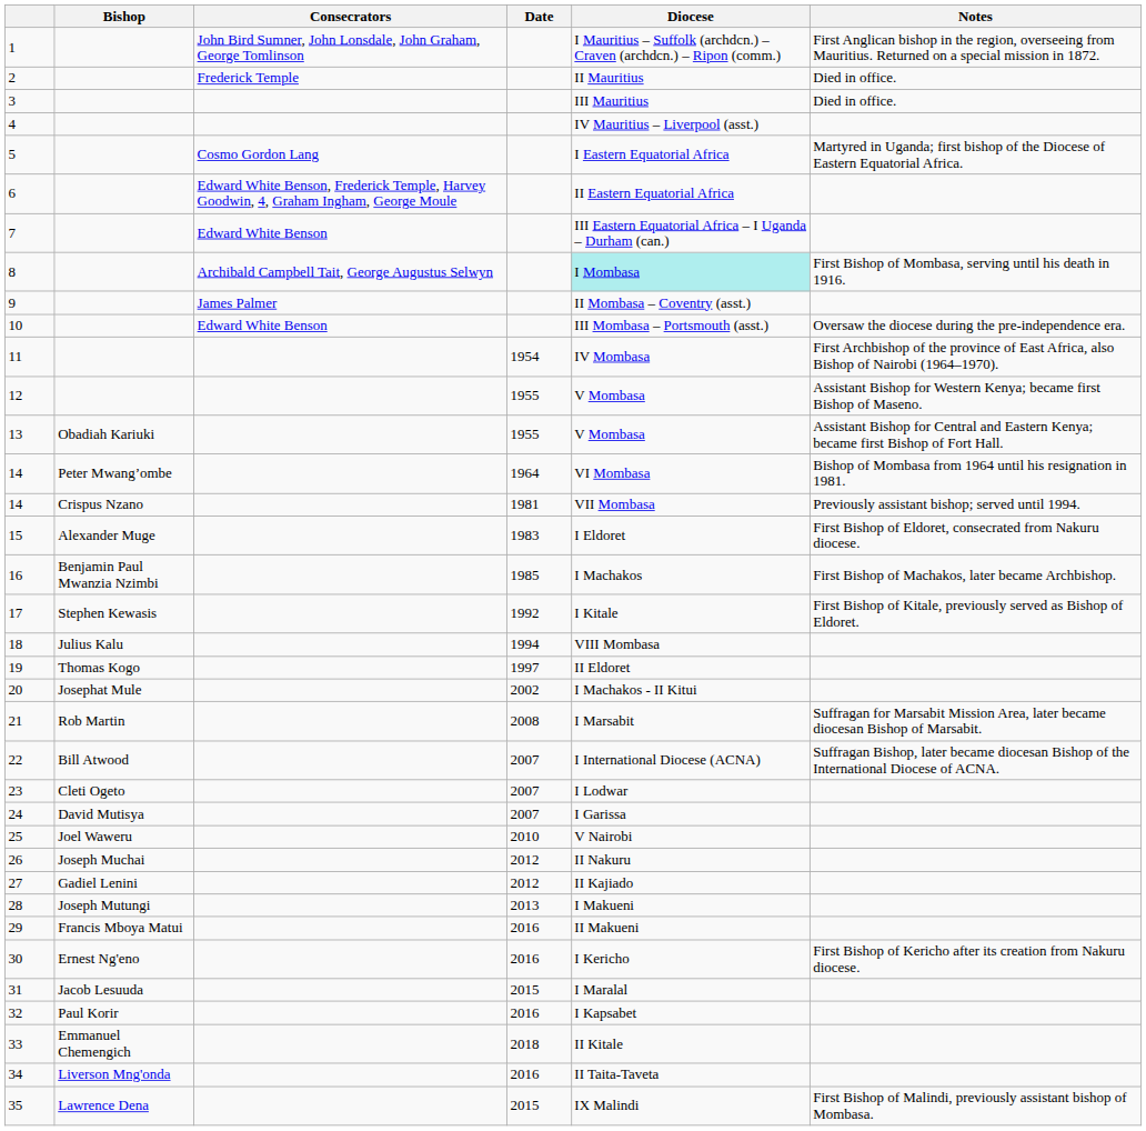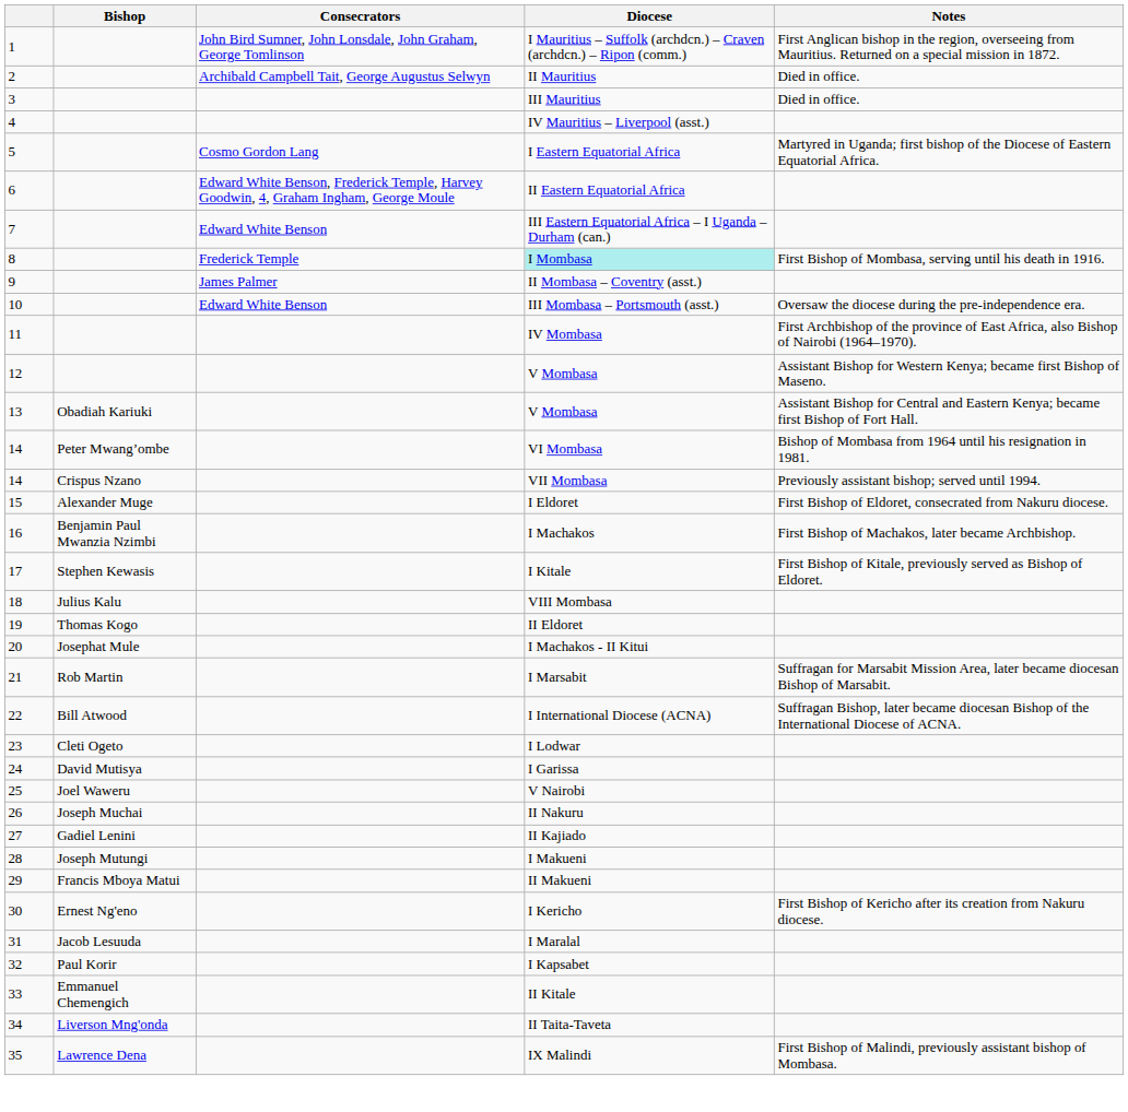 <table class="wikitable" style="width:100%">
 <tr>
 <th scope="col" style="width:3em"></th>
 <th scope="col">Bishop</th>
 <th scope="col">Consecrators</th>
-<th scope="col" style="width:4em">Date</th>
 <th scope="col">Diocese</th>
 <th scope="col">Notes</th>
 </tr>
 <tr>
 <td>1</td>
 <td></td>
 <td><a href='#'>John Bird Sumner</a>, <a href='#'>John Lonsdale</a>, <a href='#'>John Graham</a>, <a href='#'>George Tomlinson</a></td>
-<td></td>
 <td>I <a href='#'>Mauritius</a> – <a href='#'>Suffolk</a> (archdcn.) – <a href='#'>Craven</a> (archdcn.) – <a href='#'>Ripon</a> (comm.)</td>
 <td>First Anglican bishop in the region, overseeing from Mauritius. Returned on a special mission in 1872.</td>
 </tr>
 <tr>
 <td>2</td>
 <td></td>
-<td><a href='#'>Frederick Temple</a></td>
-<td></td>
+<td><a href='#'>Archibald Campbell Tait</a>, <a href='#'>George Augustus Selwyn</a></td>
 <td>II <a href='#'>Mauritius</a></td>
 <td>Died in office.</td>
 </tr>
 <tr>
 <td>3</td>
-<td></td>
 <td></td>
 <td></td>
 <td>III <a href='#'>Mauritius</a></td>
 <td>Died in office.</td>
 </tr>
 <tr>
 <td>4</td>
 <td></td>
 <td></td>
-<td></td>
 <td>IV <a href='#'>Mauritius</a> – <a href='#'>Liverpool</a> (asst.)</td>
 <td></td>
 </tr>
 <tr>
 <td>5</td>
 <td></td>
 <td><a href='#'>Cosmo Gordon Lang</a></td>
-<td></td>
 <td>I <a href='#'>Eastern Equatorial Africa</a></td>
 <td>Martyred in Uganda; first bishop of the Diocese of Eastern Equatorial Africa.</td>
 </tr>
 <tr>
 <td>6</td>
 <td></td>
 <td><a href='#'>Edward White Benson</a>, <a href='#'>Frederick Temple</a>, <a href='#'>Harvey Goodwin</a>, <a href='#'>4</a>, <a href='#'>Graham Ingham</a>, <a href='#'>George Moule</a></td>
-<td></td>
 <td>II <a href='#'>Eastern Equatorial Africa</a></td>
 <td></td>
 </tr>
 <tr>
 <td>7</td>
 <td></td>
 <td><a href='#'>Edward White Benson</a></td>
-<td></td>
 <td>III <a href='#'>Eastern Equatorial Africa</a> – I <a href='#'>Uganda</a> – <a href='#'>Durham</a> (can.)</td>
 <td></td>
 </tr>
 <tr>
 <td>8</td>
 <td></td>
-<td><a href='#'>Archibald Campbell Tait</a>, <a href='#'>George Augustus Selwyn</a></td>
-<td></td>
+<td><a href='#'>Frederick Temple</a></td>
 <td style="background: paleturquoise;">I <a href='#'>Mombasa</a></td>
 <td>First Bishop of Mombasa, serving until his death in 1916.</td>
 </tr>
 <tr>
 <td>9</td>
 <td></td>
 <td><a href='#'>James Palmer</a></td>
-<td></td>
 <td>II <a href='#'>Mombasa</a> – <a href='#'>Coventry</a> (asst.)</td>
 <td></td>
 </tr>
 <tr>
 <td>10</td>
 <td></td>
 <td><a href='#'>Edward White Benson</a></td>
-<td></td>
 <td>III <a href='#'>Mombasa</a> – <a href='#'>Portsmouth</a> (asst.)</td>
 <td>Oversaw the diocese during the pre-independence era.</td>
 </tr>
 <tr>
 <td>11</td>
 <td></td>
 <td></td>
-<td>1954</td>
 <td>IV <a href='#'>Mombasa</a></td>
 <td>First Archbishop of the province of East Africa, also Bishop of Nairobi (1964–1970).</td>
 </tr>
 <tr>
 <td>12</td>
 <td></td>
 <td></td>
-<td>1955</td>
 <td>V <a href='#'>Mombasa</a></td>
 <td>Assistant Bishop for Western Kenya; became first Bishop of Maseno.</td>
 </tr>
 <tr>
 <td>13</td>
 <td>Obadiah Kariuki</td>
 <td></td>
-<td>1955</td>
 <td>V <a href='#'>Mombasa</a></td>
 <td>Assistant Bishop for Central and Eastern Kenya; became first Bishop of Fort Hall.</td>
 </tr>
 <tr>
 <td>14</td>
 <td>Peter Mwang’ombe</td>
 <td></td>
-<td>1964</td>
 <td>VI <a href='#'>Mombasa</a></td>
 <td>Bishop of Mombasa from 1964 until his resignation in 1981.</td>
 </tr>
 <tr>
 <td>14</td>
 <td>Crispus Nzano</td>
 <td></td>
-<td>1981</td>
 <td>VII <a href='#'>Mombasa</a></td>
 <td>Previously assistant bishop; served until 1994.</td>
 </tr>
 <tr>
 <td>15</td>
 <td>Alexander Muge</td>
 <td></td>
-<td>1983</td>
 <td>I Eldoret</td>
 <td>First Bishop of Eldoret, consecrated from Nakuru diocese.</td>
 </tr>
 <tr>
 <td>16</td>
 <td>Benjamin Paul Mwanzia Nzimbi</td>
 <td></td>
-<td>1985</td>
 <td>I Machakos</td>
 <td>First Bishop of Machakos, later became Archbishop.</td>
 </tr>
 <tr>
 <td>17</td>
 <td>Stephen Kewasis</td>
 <td></td>
-<td>1992</td>
 <td>I Kitale</td>
 <td>First Bishop of Kitale, previously served as Bishop of Eldoret.</td>
 </tr>
 <tr>
 <td>18</td>
 <td>Julius Kalu</td>
 <td></td>
-<td>1994</td>
 <td>VIII Mombasa</td>
 <td></td>
 </tr>
 <tr>
 <td>19</td>
 <td>Thomas Kogo</td>
 <td></td>
-<td>1997</td>
 <td>II Eldoret</td>
 <td></td>
 </tr>
 <tr>
 <td>20</td>
 <td>Josephat Mule</td>
 <td></td>
-<td>2002</td>
 <td>I Machakos - II Kitui</td>
 <td></td>
 </tr>
 <tr>
 <td>21</td>
 <td>Rob Martin</td>
 <td></td>
-<td>2008</td>
 <td>I Marsabit</td>
 <td>Suffragan for Marsabit Mission Area, later became diocesan Bishop of Marsabit.</td>
 </tr>
 <tr>
 <td>22</td>
 <td>Bill Atwood</td>
 <td></td>
-<td>2007</td>
 <td>I International Diocese (ACNA)</td>
 <td>Suffragan Bishop, later became diocesan Bishop of the International Diocese of ACNA.</td>
 </tr>
 <tr>
 <td>23</td>
 <td>Cleti Ogeto</td>
 <td></td>
-<td>2007</td>
 <td>I Lodwar</td>
 <td></td>
 </tr>
 <tr>
 <td>24</td>
 <td>David Mutisya</td>
 <td></td>
-<td>2007</td>
 <td>I Garissa</td>
 <td></td>
 </tr>
 <tr>
 <td>25</td>
 <td>Joel Waweru</td>
 <td></td>
-<td>2010</td>
 <td>V Nairobi</td>
 <td></td>
 </tr>
 <tr>
 <td>26</td>
 <td>Joseph Muchai</td>
 <td></td>
-<td>2012</td>
 <td>II Nakuru</td>
 <td></td>
 </tr>
 <tr>
 <td>27</td>
 <td>Gadiel Lenini</td>
 <td></td>
-<td>2012</td>
 <td>II Kajiado</td>
 <td></td>
 </tr>
 <tr>
 <td>28</td>
 <td>Joseph Mutungi</td>
 <td></td>
-<td>2013</td>
 <td>I Makueni</td>
 <td></td>
 </tr>
 <tr>
 <td>29</td>
 <td>Francis Mboya Matui</td>
 <td></td>
-<td>2016</td>
 <td>II Makueni</td>
 <td></td>
 </tr>
 <tr>
 <td>30</td>
 <td>Ernest Ng'eno</td>
 <td></td>
-<td>2016</td>
 <td>I Kericho</td>
 <td>First Bishop of Kericho after its creation from Nakuru diocese.</td>
 </tr>
 <tr>
 <td>31</td>
 <td>Jacob Lesuuda</td>
 <td></td>
-<td>2015</td>
 <td>I Maralal</td>
 <td></td>
 </tr>
 <tr>
 <td>32</td>
 <td>Paul Korir</td>
 <td></td>
-<td>2016</td>
 <td>I Kapsabet</td>
 <td></td>
 </tr>
 <tr>
 <td>33</td>
 <td>Emmanuel Chemengich</td>
 <td></td>
-<td>2018</td>
 <td>II Kitale</td>
 <td></td>
 </tr>
 <tr>
 <td>34</td>
 <td><a href='#'>Liverson Mng'onda</a></td>
 <td></td>
-<td>2016</td>
 <td>II Taita-Taveta</td>
 <td></td>
 </tr>
 <tr>
 <td>35</td>
 <td><a href='#'>Lawrence Dena</a></td>
 <td></td>
-<td>2015</td>
 <td>IX Malindi</td>
 <td>First Bishop of Malindi, previously assistant bishop of Mombasa.</td>
 </tr>
 </table>
